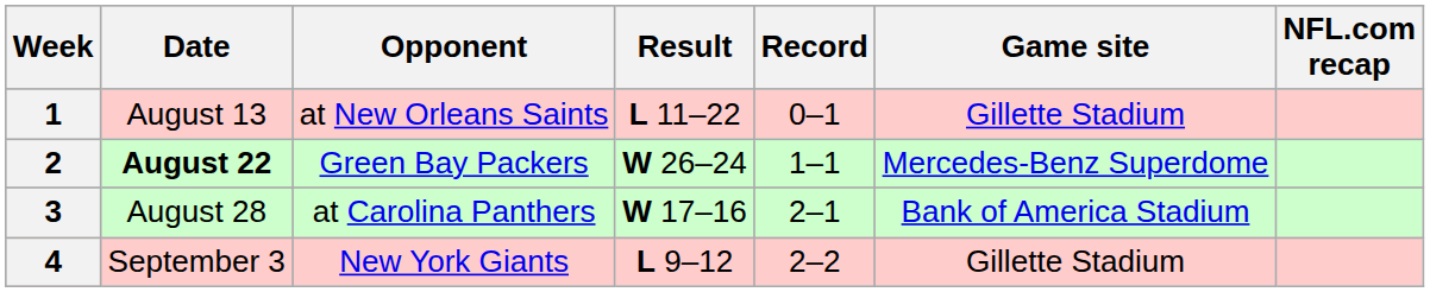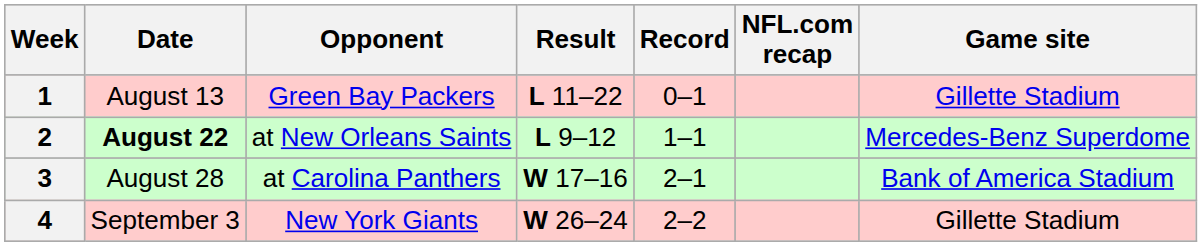 <table class="wikitable" style="text-align:center">
 <tr>
 <th>Week</th>
 <th>Date</th>
 <th>Opponent</th>
 <th>Result</th>
 <th>Record</th>
+<th>NFL.com<br>recap</th>
 <th>Game site</th>
-<th>NFL.com<br>recap</th>
 </tr>
 <tr style="background:#fcc">
 <th>1</th>
 <td>August 13</td>
-<td>at <a href='#'>New Orleans Saints</a></td>
+<td><a href='#'>Green Bay Packers</a></td>
 <td><strong>L</strong> 11–22</td>
 <td>0–1</td>
+<td></td>
 <td><a href='#'>Gillette Stadium</a></td>
-<td></td>
 </tr>
 <tr style="background:#cfc">
 <th>2</th>
 <td><strong>August 22</strong></td>
-<td><a href='#'>Green Bay Packers</a></td>
-<td><strong>W</strong> 26–24</td>
+<td>at <a href='#'>New Orleans Saints</a></td>
+<td><strong>L</strong> 9–12</td>
 <td>1–1</td>
+<td></td>
 <td><a href='#'>Mercedes-Benz Superdome</a></td>
-<td></td>
 </tr>
 <tr style="background:#cfc">
 <th>3</th>
 <td>August 28</td>
 <td>at <a href='#'>Carolina Panthers</a></td>
 <td><strong>W</strong> 17–16</td>
 <td>2–1</td>
+<td></td>
 <td><a href='#'>Bank of America Stadium</a></td>
-<td></td>
 </tr>
 <tr style="background:#fcc">
 <th>4</th>
 <td>September 3</td>
 <td><a href='#'>New York Giants</a></td>
-<td><strong>L</strong> 9–12</td>
+<td><strong>W</strong> 26–24</td>
 <td>2–2</td>
+<td></td>
 <td>Gillette Stadium</td>
-<td></td>
 </tr>
 </table>
